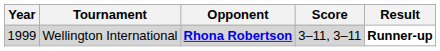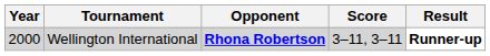 <table class="sortable wikitable" style="font-size:90%;">
 <tr>
 <th>Year</th>
 <th>Tournament</th>
 <th>Opponent</th>
 <th>Score</th>
 <th>Result</th>
 </tr>
 <tr style="background:#D5D5D5">
-<td align="center">1999</td>
+<td align="center">2000</td>
 <td align="left">Wellington International</td>
 <td align="left"><strong> <a href='#'>Rhona Robertson</a></strong></td>
 <td align="left">3–11, 3–11</td>
 <td style="text-align:left; background:white"> <strong>Runner-up</strong></td>
 </tr>
 </table>
